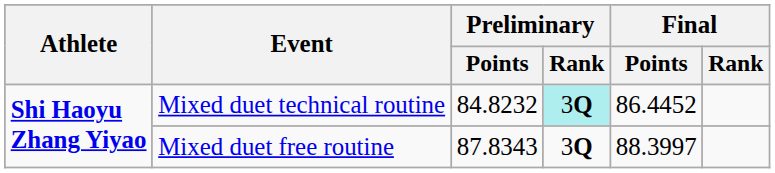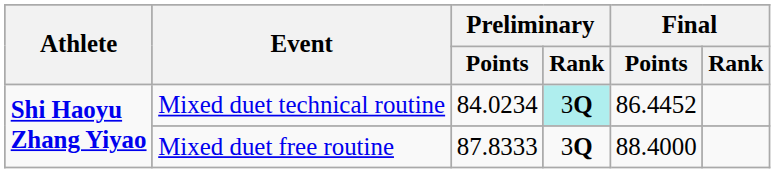 <table class="wikitable" style="font-size:90%">
 <tr>
 <th rowspan="2">Athlete</th>
 <th rowspan="2">Event</th>
 <th colspan="2">Preliminary</th>
 <th colspan="2">Final</th>
 </tr>
 <tr style="font-size:95%">
 <th>Points</th>
 <th>Rank</th>
 <th>Points</th>
 <th>Rank</th>
 </tr>
 <tr align="center">
 <td align="left" rowspan="2"><strong><a href='#'>Shi Haoyu</a><br><a href='#'>Zhang Yiyao</a></strong></td>
 <td align="left"><a href='#'>Mixed duet technical routine</a></td>
-<td>84.8232</td>
+<td>84.0234</td>
 <td style="background: paleturquoise;">3<strong>Q</strong></td>
 <td>86.4452</td>
 <td></td>
 </tr>
 <tr align="center">
 <td align="left"><a href='#'>Mixed duet free routine</a></td>
-<td>87.8343</td>
+<td>87.8333</td>
 <td>3<strong>Q</strong></td>
-<td>88.3997</td>
+<td>88.4000</td>
 <td></td>
 </tr>
 </table>
